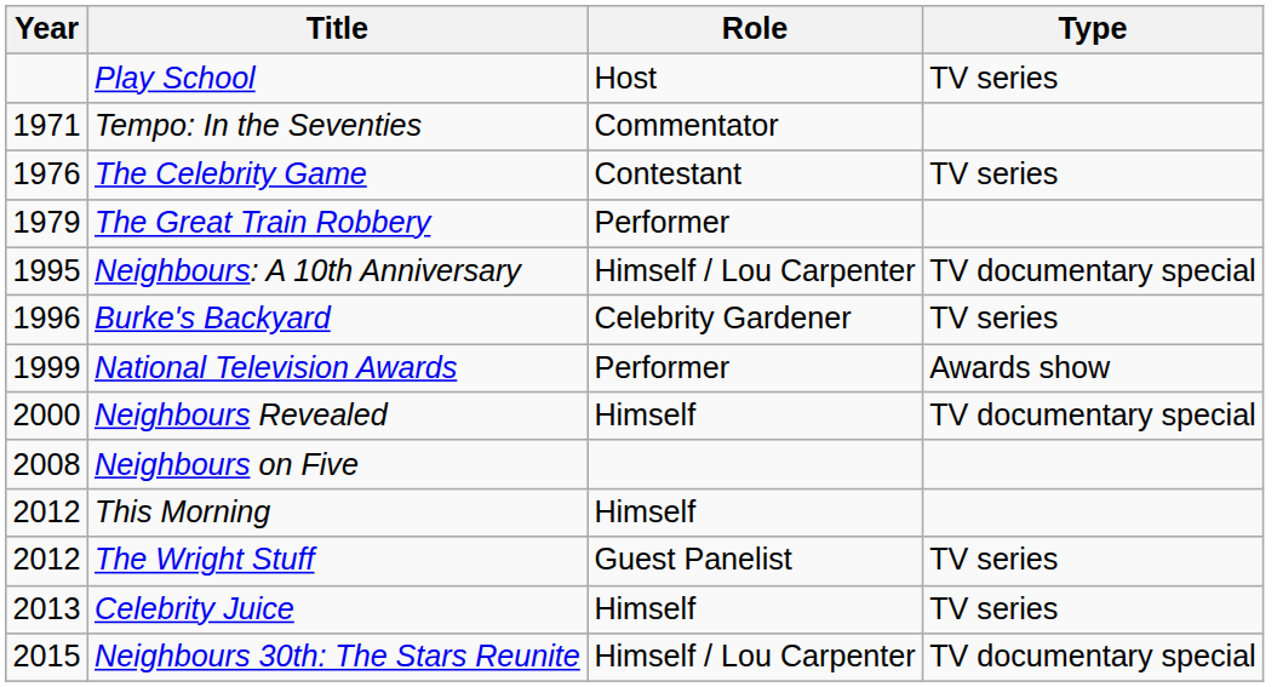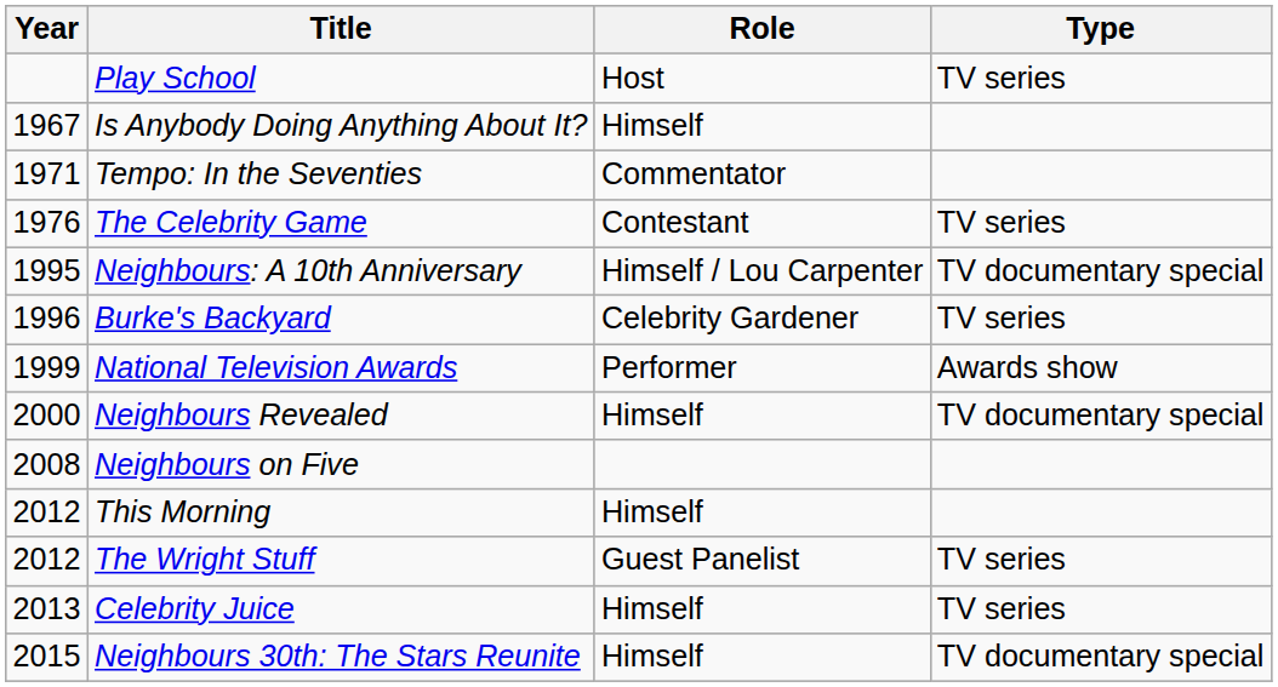 <table class="wikitable">
 <tr>
 <th>Year</th>
 <th>Title</th>
 <th>Role</th>
 <th>Type</th>
 </tr>
 <tr>
 <td></td>
 <td><em><a href='#'>Play School</a></em></td>
 <td>Host</td>
 <td>TV series</td>
 </tr>
 <tr>
+<td>1967</td>
+<td><em>Is Anybody Doing Anything About It?</em></td>
+<td>Himself</td>
+<td></td>
+</tr>
+<tr>
 <td>1971</td>
 <td><em>Tempo: In the Seventies</em></td>
 <td>Commentator</td>
 <td></td>
 </tr>
 <tr>
 <td>1976</td>
 <td><em><a href='#'>The Celebrity Game</a></em></td>
 <td>Contestant</td>
 <td>TV series</td>
-</tr>
-<tr>
-<td>1979</td>
-<td><em><a href='#'>The Great Train Robbery</a></em></td>
-<td>Performer</td>
-<td></td>
 </tr>
 <tr>
 <td>1995</td>
 <td><em><a href='#'>Neighbours</a>: A 10th Anniversary</em></td>
 <td>Himself / Lou Carpenter</td>
 <td>TV documentary special</td>
 </tr>
 <tr>
 <td>1996</td>
 <td><em><a href='#'>Burke's Backyard</a></em></td>
 <td>Celebrity Gardener</td>
 <td>TV series</td>
 </tr>
 <tr>
 <td>1999</td>
 <td><em><a href='#'>National Television Awards</a></em></td>
 <td>Performer</td>
 <td>Awards show</td>
 </tr>
 <tr>
 <td>2000</td>
 <td><em><a href='#'>Neighbours</a> Revealed</em></td>
 <td>Himself</td>
 <td>TV documentary special</td>
 </tr>
 <tr>
 <td>2008</td>
 <td><em><a href='#'>Neighbours</a> on Five</em></td>
 <td></td>
 <td></td>
 </tr>
 <tr>
 <td>2012</td>
 <td><em>This Morning</em></td>
 <td>Himself</td>
 <td></td>
 </tr>
 <tr>
 <td>2012</td>
 <td><em><a href='#'>The Wright Stuff</a></em></td>
 <td>Guest Panelist</td>
 <td>TV series</td>
 </tr>
 <tr>
 <td>2013</td>
 <td><em><a href='#'>Celebrity Juice</a></em></td>
 <td>Himself</td>
 <td>TV series</td>
 </tr>
 <tr>
 <td>2015</td>
 <td><em><a href='#'>Neighbours 30th: The Stars Reunite</a></em></td>
-<td>Himself / Lou Carpenter</td>
+<td>Himself</td>
 <td>TV documentary special</td>
 </tr>
 </table>
